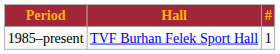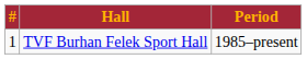 <table class="wikitable sortable" style="text-align:center;">
 <tr>
+<th style="color:#FFB300; background:#A32638;">#</th>
+<th style="color:#FFB300; background:#A32638;">Hall</th>
 <th style="color:#FFB300; background:#A32638;">Period</th>
-<th style="color:#FFB300; background:#A32638;">Hall</th>
-<th style="color:#FFB300; background:#A32638;">#</th>
 </tr>
 <tr>
+<td>1</td>
+<td><a href='#'>TVF Burhan Felek Sport Hall</a></td>
 <td>1985–present</td>
-<td><a href='#'>TVF Burhan Felek Sport Hall</a></td>
-<td>1</td>
 </tr>
 </table>
